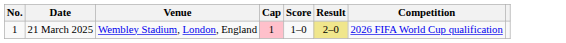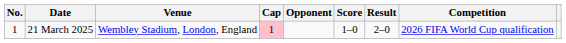 <table class="wikitable sortable">
 <tr>
 <th scope="col">No.</th>
 <th scope="col">Date</th>
 <th scope="col">Venue</th>
 <th scope="col">Cap</th>
+<th scope="col">Opponent</th>
 <th scope="col">Score</th>
 <th scope="col">Result</th>
 <th scope="col">Competition</th>
 <th scope="col" class="unsortable"></th>
 </tr>
 <tr>
 <td style="text-align: center;">1</td>
 <td>21 March 2025</td>
 <td><a href='#'>Wembley Stadium</a>, <a href='#'>London</a>, England</td>
 <td style="background: pink; text-align: center;">1</td>
+<td></td>
 <td style="text-align: center;">1–0</td>
-<td style="background: khaki; text-align: center;">2–0</td>
+<td style="text-align: center;">2–0</td>
 <td><a href='#'>2026 FIFA World Cup qualification</a></td>
 <td style="text-align: center;"></td>
 </tr>
 </table>
